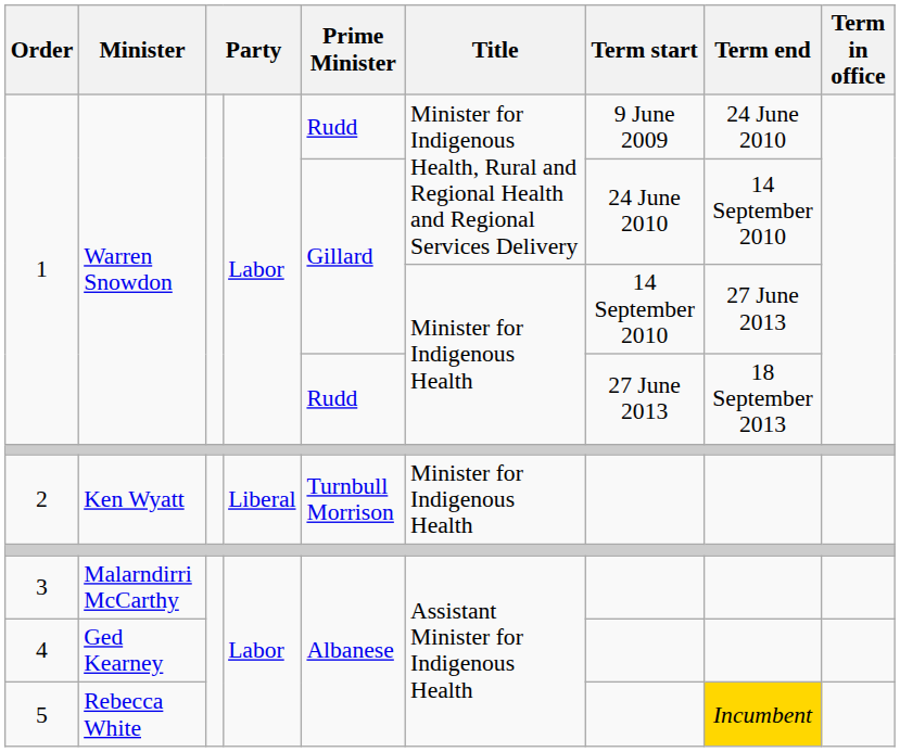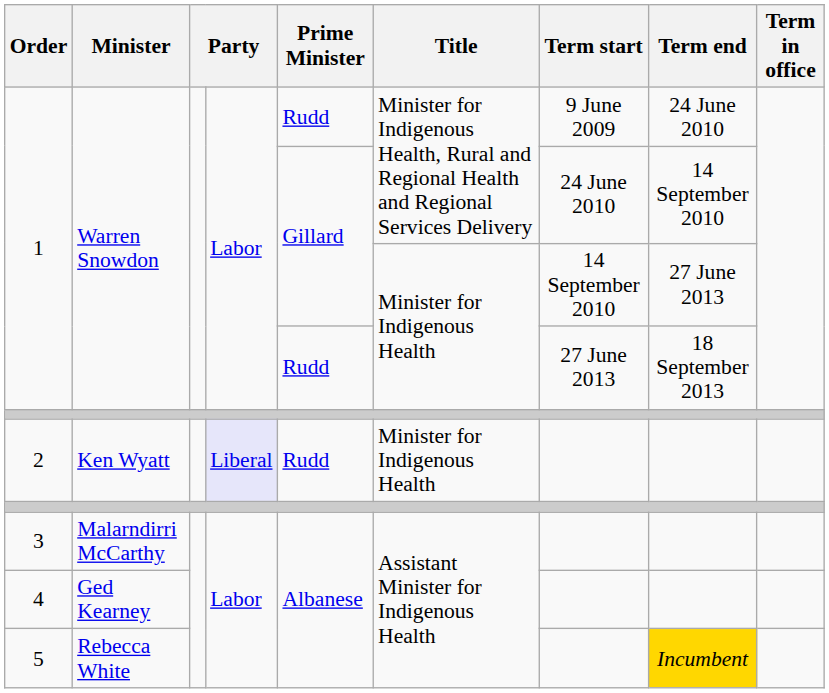 <table class="wikitable">
 <tr>
 <th>Order</th>
 <th>Minister</th>
 <th colspan="2">Party</th>
 <th>Prime Minister</th>
 <th>Title</th>
 <th>Term start</th>
 <th>Term end</th>
 <th>Term in office</th>
 </tr>
 <tr>
 <td rowspan=4 align=center>1</td>
 <td rowspan=4><a href='#'>Warren Snowdon</a></td>
 <td rowspan="4" ></td>
 <td rowspan=4><a href='#'>Labor</a></td>
 <td><a href='#'>Rudd</a></td>
 <td rowspan=2>Minister for Indigenous Health, Rural and Regional Health and Regional Services Delivery</td>
 <td align=center>9 June 2009</td>
 <td align=center>24 June 2010</td>
 <td rowspan=4 align=right><strong></strong></td>
 </tr>
 <tr>
 <td rowspan=2><a href='#'>Gillard</a></td>
 <td align=center>24 June 2010</td>
 <td align=center>14 September 2010</td>
 </tr>
 <tr>
 <td rowspan=2>Minister for Indigenous Health</td>
 <td align=center>14 September 2010</td>
 <td align=center>27 June 2013</td>
 </tr>
 <tr>
 <td><a href='#'>Rudd</a></td>
 <td align=center>27 June 2013</td>
 <td align=center>18 September 2013</td>
 </tr>
 <tr>
 <th colspan=9 style="background: #cccccc;"></th>
 </tr>
 <tr>
 <td align=center>2</td>
 <td><a href='#'>Ken Wyatt</a></td>
 <td> </td>
-<td><a href='#'>Liberal</a></td>
-<td><a href='#'>Turnbull</a><br><a href='#'>Morrison</a></td>
+<td style="background: lavender;"><a href='#'>Liberal</a></td>
+<td><a href='#'>Rudd</a></td>
 <td>Minister for Indigenous Health</td>
 <td align=center></td>
 <td align=center></td>
 <td align=right></td>
 </tr>
 <tr>
 <th colspan=9 style="background: #cccccc;"></th>
 </tr>
 <tr>
 <td align=center>3</td>
 <td><a href='#'>Malarndirri McCarthy</a></td>
 <td rowspan=3 ></td>
 <td rowspan=3><a href='#'>Labor</a></td>
 <td rowspan=3><a href='#'>Albanese</a></td>
 <td rowspan=3>Assistant Minister for Indigenous Health</td>
 <td align=center></td>
 <td align=center></td>
 <td align=right></td>
 </tr>
 <tr>
 <td align=center>4</td>
 <td><a href='#'>Ged Kearney</a></td>
 <td align=center></td>
 <td align=center></td>
 <td align=right></td>
 </tr>
 <tr>
 <td align=center>5</td>
 <td><a href='#'>Rebecca White</a></td>
 <td align=center></td>
 <td align=center style="background: gold;"><em>Incumbent</em></td>
 <td align=right></td>
 </tr>
 </table>
